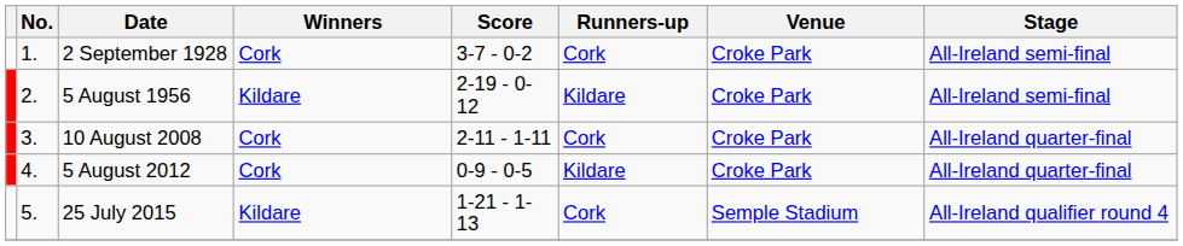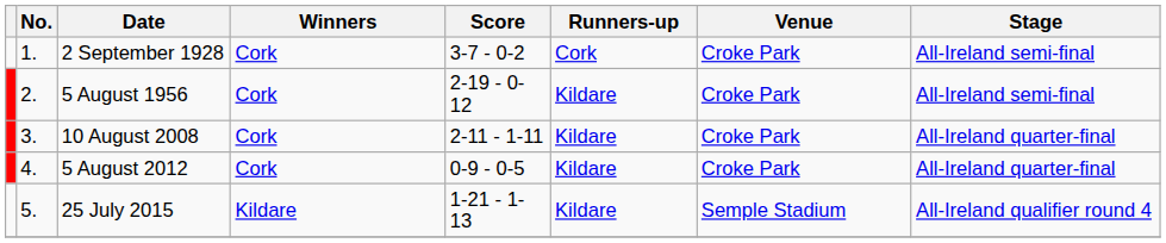 <table class="wikitable" style="font-size:90%">
 <tr>
 <th width=1></th>
 <th width=5>No.</th>
 <th width=120>Date</th>
 <th width=150>Winners</th>
 <th width=70>Score</th>
 <th width=100>Runners-up</th>
 <th width=150>Venue</th>
 <th width=175>Stage</th>
 </tr>
 <tr>
 <td style="background-color:cream"></td>
 <td>1.</td>
 <td>2 September 1928</td>
 <td><a href='#'>Cork</a></td>
 <td>3-7 - 0-2</td>
 <td><a href='#'>Cork</a></td>
 <td><a href='#'>Croke Park</a></td>
 <td><a href='#'>All-Ireland semi-final</a></td>
 </tr>
 <tr>
 <td style="background-color:red"></td>
 <td>2.</td>
 <td>5 August 1956</td>
-<td><a href='#'>Kildare</a></td>
+<td><a href='#'>Cork</a></td>
 <td>2-19 - 0-12</td>
 <td><a href='#'>Kildare</a></td>
 <td><a href='#'>Croke Park</a></td>
 <td><a href='#'>All-Ireland semi-final</a></td>
 </tr>
 <tr>
 <td style="background-color:red"></td>
 <td>3.</td>
 <td>10 August 2008</td>
 <td><a href='#'>Cork</a></td>
 <td>2-11 - 1-11</td>
-<td><a href='#'>Cork</a></td>
+<td><a href='#'>Kildare</a></td>
 <td><a href='#'>Croke Park</a></td>
 <td><a href='#'>All-Ireland quarter-final</a></td>
 </tr>
 <tr>
 <td style="background-color:red"></td>
 <td>4.</td>
 <td>5 August 2012</td>
 <td><a href='#'>Cork</a></td>
 <td>0-9 - 0-5</td>
 <td><a href='#'>Kildare</a></td>
 <td><a href='#'>Croke Park</a></td>
 <td><a href='#'>All-Ireland quarter-final</a></td>
 </tr>
 <tr>
 <td style="background-color:cream"></td>
 <td>5.</td>
 <td>25 July 2015</td>
 <td><a href='#'>Kildare</a></td>
 <td>1-21 - 1-13</td>
-<td><a href='#'>Cork</a></td>
+<td><a href='#'>Kildare</a></td>
 <td><a href='#'>Semple Stadium</a></td>
 <td><a href='#'>All-Ireland qualifier round 4</a></td>
 </tr>
 <tr>
 </tr>
 </table>
